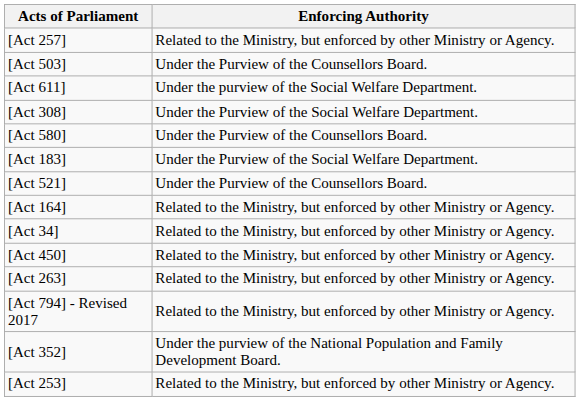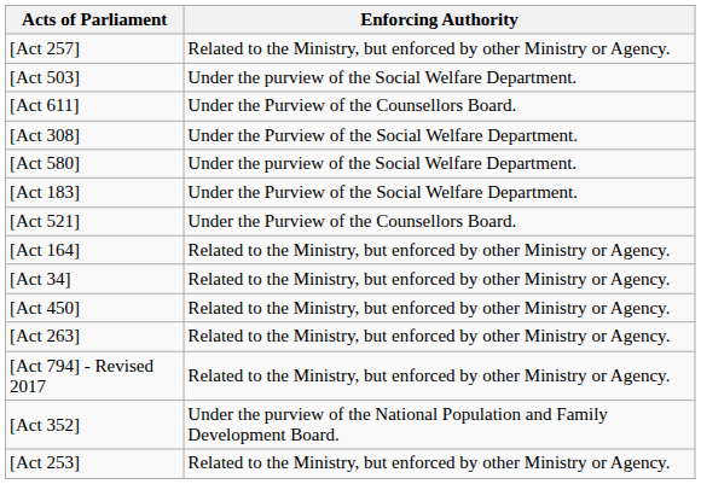 <table class="wikitable">
 <tr>
 <th><strong>Acts of Parliament</strong></th>
 <th><strong>Enforcing Authority</strong></th>
 </tr>
 <tr>
 <td> [Act 257]</td>
 <td>Related to the Ministry, but enforced by other Ministry or Agency.</td>
 </tr>
 <tr>
 <td> [Act 503]</td>
-<td>Under the Purview of the Counsellors Board.</td>
+<td>Under the purview of the Social Welfare Department.</td>
 </tr>
 <tr>
 <td> [Act 611]</td>
-<td>Under the purview of the Social Welfare Department.</td>
+<td>Under the Purview of the Counsellors Board.</td>
 </tr>
 <tr>
 <td> [Act 308]</td>
 <td>Under the Purview of the Social Welfare Department.</td>
 </tr>
 <tr>
 <td> [Act 580]</td>
-<td>Under the Purview of the Counsellors Board.</td>
+<td>Under the purview of the Social Welfare Department.</td>
 </tr>
 <tr>
 <td> [Act 183]</td>
 <td>Under the Purview of the Social Welfare Department.</td>
 </tr>
 <tr>
 <td> [Act 521]</td>
 <td>Under the Purview of the Counsellors Board.</td>
 </tr>
 <tr>
 <td> [Act 164]</td>
 <td>Related to the Ministry, but enforced by other Ministry or Agency.</td>
 </tr>
 <tr>
 <td> [Act 34]</td>
 <td>Related to the Ministry, but enforced by other Ministry or Agency.</td>
 </tr>
 <tr>
 <td> [Act 450]</td>
 <td>Related to the Ministry, but enforced by other Ministry or Agency.</td>
 </tr>
 <tr>
 <td> [Act 263]</td>
 <td>Related to the Ministry, but enforced by other Ministry or Agency.</td>
 </tr>
 <tr>
 <td> [Act 794] - Revised 2017</td>
 <td>Related to the Ministry, but enforced by other Ministry or Agency.</td>
 </tr>
 <tr>
 <td> [Act 352]</td>
 <td>Under the purview of the National Population and Family Development Board.</td>
 </tr>
 <tr>
 <td> [Act 253]</td>
 <td>Related to the Ministry, but enforced by other Ministry or Agency.</td>
 </tr>
 </table>
